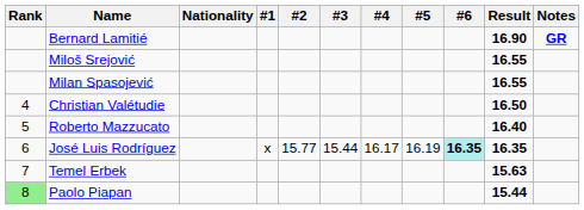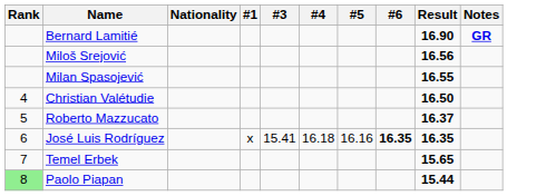 <table class="wikitable sortable" style="text-align:center">
 <tr>
 <th>Rank</th>
 <th>Name</th>
 <th>Nationality</th>
 <th>#1</th>
-<th>#2</th>
 <th>#3</th>
 <th>#4</th>
 <th>#5</th>
 <th>#6</th>
 <th>Result</th>
 <th>Notes</th>
 </tr>
 <tr>
 <td></td>
 <td align=left><a href='#'>Bernard Lamitié</a></td>
 <td align=left></td>
-<td></td>
 <td></td>
 <td></td>
 <td></td>
 <td></td>
 <td></td>
 <td><strong>16.90</strong></td>
 <td><strong><a href='#'>GR</a></strong></td>
 </tr>
 <tr>
 <td></td>
 <td align=left><a href='#'>Miloš Srejović</a></td>
 <td align=left></td>
 <td></td>
 <td></td>
 <td></td>
 <td></td>
 <td></td>
-<td></td>
-<td><strong>16.55</strong></td>
+<td><strong>16.56</strong></td>
 <td></td>
 </tr>
 <tr>
 <td></td>
 <td align=left><a href='#'>Milan Spasojević</a></td>
 <td align=left></td>
-<td></td>
 <td></td>
 <td></td>
 <td></td>
 <td></td>
 <td></td>
 <td><strong>16.55</strong></td>
 <td></td>
 </tr>
 <tr>
 <td>4</td>
 <td align=left><a href='#'>Christian Valétudie</a></td>
 <td align=left></td>
 <td></td>
 <td></td>
 <td></td>
 <td></td>
 <td></td>
-<td></td>
 <td><strong>16.50</strong></td>
 <td></td>
 </tr>
 <tr>
 <td>5</td>
 <td align=left><a href='#'>Roberto Mazzucato</a></td>
 <td align=left></td>
 <td></td>
 <td></td>
 <td></td>
 <td></td>
 <td></td>
-<td></td>
-<td><strong>16.40</strong></td>
+<td><strong>16.37</strong></td>
 <td></td>
 </tr>
 <tr>
 <td>6</td>
 <td align=left><a href='#'>José Luis Rodríguez</a></td>
 <td align=left></td>
 <td>x</td>
-<td>15.77</td>
-<td>15.44</td>
-<td>16.17</td>
-<td>16.19</td>
-<td style="background: paleturquoise;"><strong>16.35</strong></td>
+<td>15.41</td>
+<td>16.18</td>
+<td>16.16</td>
+<td><strong>16.35</strong></td>
 <td><strong>16.35</strong></td>
 <td></td>
 </tr>
 <tr>
 <td>7</td>
 <td align=left><a href='#'>Temel Erbek</a></td>
 <td align=left></td>
 <td></td>
 <td></td>
 <td></td>
 <td></td>
 <td></td>
-<td></td>
-<td><strong>15.63</strong></td>
+<td><strong>15.65</strong></td>
 <td></td>
 </tr>
 <tr>
 <td style="background: lightgreen;">8</td>
 <td align=left><a href='#'>Paolo Piapan</a></td>
 <td align=left></td>
 <td></td>
 <td></td>
 <td></td>
 <td></td>
 <td></td>
-<td></td>
 <td><strong>15.44</strong></td>
 <td></td>
 </tr>
 </table>
